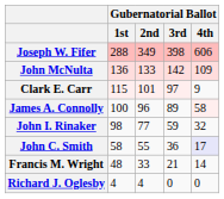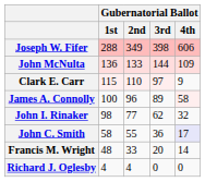 <table class="wikitable collapsible collapsed">
 <tr>
 <th></th>
 <th style="text-align:center" colspan="9"><strong>Gubernatorial Ballot</strong></th>
 </tr>
 <tr>
 <th></th>
 <th>1st</th>
 <th>2nd</th>
 <th>3rd</th>
 <th>4th</th>
 </tr>
 <tr>
 <th><a href='#'>Joseph W. Fifer</a></th>
 <td style="background:#fbb;">288</td>
 <td style="background:#fbb;">349</td>
 <td style="background:#fbb;">398</td>
 <td style="background:#fbb;">606</td>
 </tr>
 <tr>
 <th><a href='#'>John McNulta</a></th>
 <td style="background:#fdd;">136</td>
 <td style="background:#fdd;">133</td>
-<td style="background:#fdd;">142</td>
+<td style="background:#fdd;">144</td>
 <td style="background:#fdd;">109</td>
 </tr>
 <tr>
 <th>Clark E. Carr</th>
 <td style="background:#fee;">115</td>
-<td style="background:#fee;">101</td>
+<td style="background:#fee;">110</td>
 <td style="background:#fee;">97</td>
 <td>9</td>
 </tr>
 <tr>
 <th><a href='#'>James A. Connolly</a></th>
 <td>100</td>
 <td>96</td>
 <td>89</td>
 <td style="background:#fee;">58</td>
 </tr>
 <tr>
 <th><a href='#'>John I. Rinaker</a></th>
 <td>98</td>
 <td>77</td>
-<td>59</td>
+<td>62</td>
 <td>32</td>
 </tr>
 <tr>
 <th><a href='#'>John C. Smith</a></th>
 <td>58</td>
 <td>55</td>
 <td>36</td>
 <td style="background: lavender;">17</td>
 </tr>
 <tr>
 <th>Francis M. Wright</th>
 <td>48</td>
 <td>33</td>
-<td>21</td>
+<td>20</td>
 <td>14</td>
 </tr>
 <tr>
 <th><a href='#'>Richard J. Oglesby</a></th>
 <td>4</td>
 <td>4</td>
 <td>0</td>
 <td>0</td>
 </tr>
 </table>
